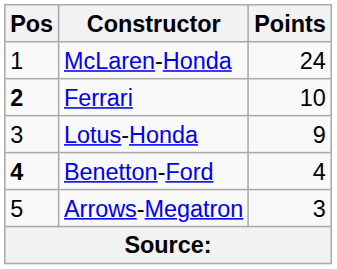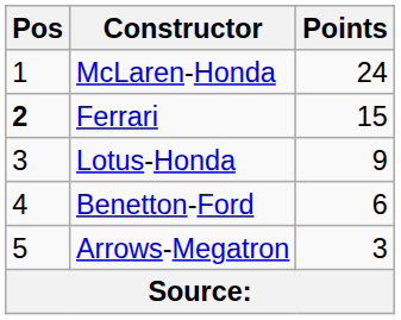 <table class="wikitable" style="font-size: 95%;">
 <tr>
 <th>Pos</th>
 <th>Constructor</th>
 <th>Points</th>
 </tr>
 <tr>
 <td>1</td>
 <td> <a href='#'>McLaren</a>-<a href='#'>Honda</a></td>
 <td align=right>24</td>
 </tr>
 <tr>
 <td><strong>2</strong></td>
 <td> <a href='#'>Ferrari</a></td>
-<td align=right>10</td>
+<td align=right>15</td>
 </tr>
 <tr>
 <td>3</td>
 <td> <a href='#'>Lotus</a>-<a href='#'>Honda</a></td>
 <td align=right>9</td>
 </tr>
 <tr>
-<td><strong>4</strong></td>
+<td>4</td>
 <td> <a href='#'>Benetton</a>-<a href='#'>Ford</a></td>
-<td align=right>4</td>
+<td align=right>6</td>
 </tr>
 <tr>
 <td>5</td>
 <td> <a href='#'>Arrows</a>-<a href='#'>Megatron</a></td>
 <td align=right>3</td>
 </tr>
 <tr>
 <th colspan=4>Source: </th>
 </tr>
 </table>
